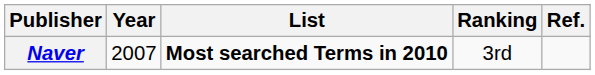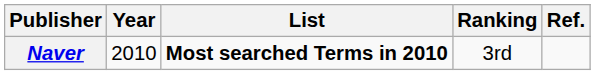 <table class="wikitable plainrowheaders sortable" style="margin-right: 0;">
 <tr>
 <th>Publisher</th>
 <th>Year</th>
 <th>List</th>
 <th>Ranking</th>
 <th>Ref.</th>
 </tr>
 <tr>
 <th scope="row"><em><a href='#'>Naver</a></em></th>
-<td>2007</td>
+<td>2010</td>
 <td><strong>Most searched Terms in 2010</strong></td>
 <td style="text-align:center;">3rd</td>
 <td style="text-align:center;"></td>
 </tr>
 </table>
